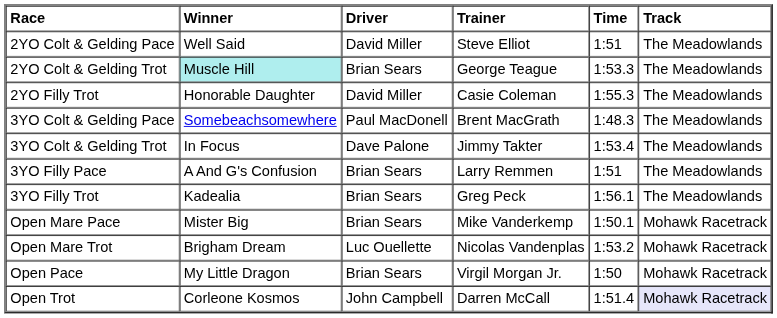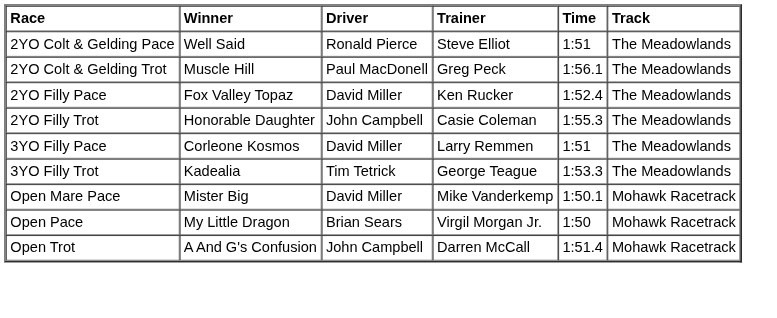 <table cellspacing="0" cellpadding="4" border="2">
 <tr>
 <td><strong>Race</strong></td>
 <td><strong>Winner</strong></td>
 <td><strong>Driver</strong></td>
 <td><strong>Trainer</strong></td>
 <td><strong>Time</strong></td>
 <td><strong>Track</strong></td>
 </tr>
 <tr>
 <td>2YO Colt & Gelding Pace</td>
 <td>Well Said</td>
-<td>David Miller</td>
+<td>Ronald Pierce</td>
 <td>Steve Elliot</td>
 <td>1:51</td>
 <td>The Meadowlands</td>
 </tr>
 <tr>
 <td>2YO Colt & Gelding Trot</td>
-<td style="background: paleturquoise;">Muscle Hill</td>
-<td>Brian Sears</td>
-<td>George Teague</td>
-<td>1:53.3</td>
+<td>Muscle Hill</td>
+<td>Paul MacDonell</td>
+<td>Greg Peck</td>
+<td>1:56.1</td>
+<td>The Meadowlands</td>
+</tr>
+<tr>
+<td>2YO Filly Pace</td>
+<td>Fox Valley Topaz</td>
+<td>David Miller</td>
+<td>Ken Rucker</td>
+<td>1:52.4</td>
 <td>The Meadowlands</td>
 </tr>
 <tr>
 <td>2YO Filly Trot</td>
 <td>Honorable Daughter</td>
-<td>David Miller</td>
+<td>John Campbell</td>
 <td>Casie Coleman</td>
 <td>1:55.3</td>
 <td>The Meadowlands</td>
 </tr>
 <tr>
-<td>3YO Colt & Gelding Pace</td>
-<td><a href='#'>Somebeachsomewhere</a></td>
-<td>Paul MacDonell</td>
-<td>Brent MacGrath</td>
-<td>1:48.3</td>
-<td>The Meadowlands</td>
-</tr>
-<tr>
-<td>3YO Colt & Gelding Trot</td>
-<td>In Focus</td>
-<td>Dave Palone</td>
-<td>Jimmy Takter</td>
-<td>1:53.4</td>
-<td>The Meadowlands</td>
-</tr>
-<tr>
 <td>3YO Filly Pace</td>
-<td>A And G's Confusion</td>
-<td>Brian Sears</td>
+<td>Corleone Kosmos</td>
+<td>David Miller</td>
 <td>Larry Remmen</td>
 <td>1:51</td>
 <td>The Meadowlands</td>
 </tr>
 <tr>
 <td>3YO Filly Trot</td>
 <td>Kadealia</td>
-<td>Brian Sears</td>
-<td>Greg Peck</td>
-<td>1:56.1</td>
+<td>Tim Tetrick</td>
+<td>George Teague</td>
+<td>1:53.3</td>
 <td>The Meadowlands</td>
 </tr>
 <tr>
 <td>Open Mare Pace</td>
 <td>Mister Big</td>
-<td>Brian Sears</td>
+<td>David Miller</td>
 <td>Mike Vanderkemp</td>
 <td>1:50.1</td>
-<td>Mohawk Racetrack</td>
-</tr>
-<tr>
-<td>Open Mare Trot</td>
-<td>Brigham Dream</td>
-<td>Luc Ouellette</td>
-<td>Nicolas Vandenplas</td>
-<td>1:53.2</td>
 <td>Mohawk Racetrack</td>
 </tr>
 <tr>
 <td>Open Pace</td>
 <td>My Little Dragon</td>
 <td>Brian Sears</td>
 <td>Virgil Morgan Jr.</td>
 <td>1:50</td>
 <td>Mohawk Racetrack</td>
 </tr>
 <tr>
 <td>Open Trot</td>
-<td>Corleone Kosmos</td>
+<td>A And G's Confusion</td>
 <td>John Campbell</td>
 <td>Darren McCall</td>
 <td>1:51.4</td>
-<td style="background: lavender;">Mohawk Racetrack</td>
+<td>Mohawk Racetrack</td>
 </tr>
 </table>
